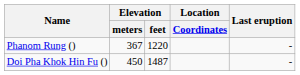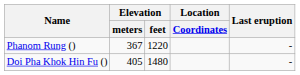 <table class="wikitable">
 <tr>
 <th rowspan="2">Name</th>
 <th colspan ="2">Elevation</th>
 <th>Location</th>
 <th rowspan="2">Last eruption</th>
 </tr>
 <tr>
 <th>meters</th>
 <th>feet</th>
 <th><a href='#'>Coordinates</a></th>
 </tr>
 <tr align="right">
 <td align="left"><a href='#'>Phanom Rung</a> ()</td>
 <td>367</td>
 <td>1220</td>
 <td></td>
 <td>-</td>
 </tr>
 <tr align="right">
 <td align="left"><a href='#'>Doi Pha Khok Hin Fu</a> ()</td>
-<td>450</td>
-<td>1487</td>
+<td>405</td>
+<td>1480</td>
 <td></td>
 <td>-</td>
 </tr>
 </table>
